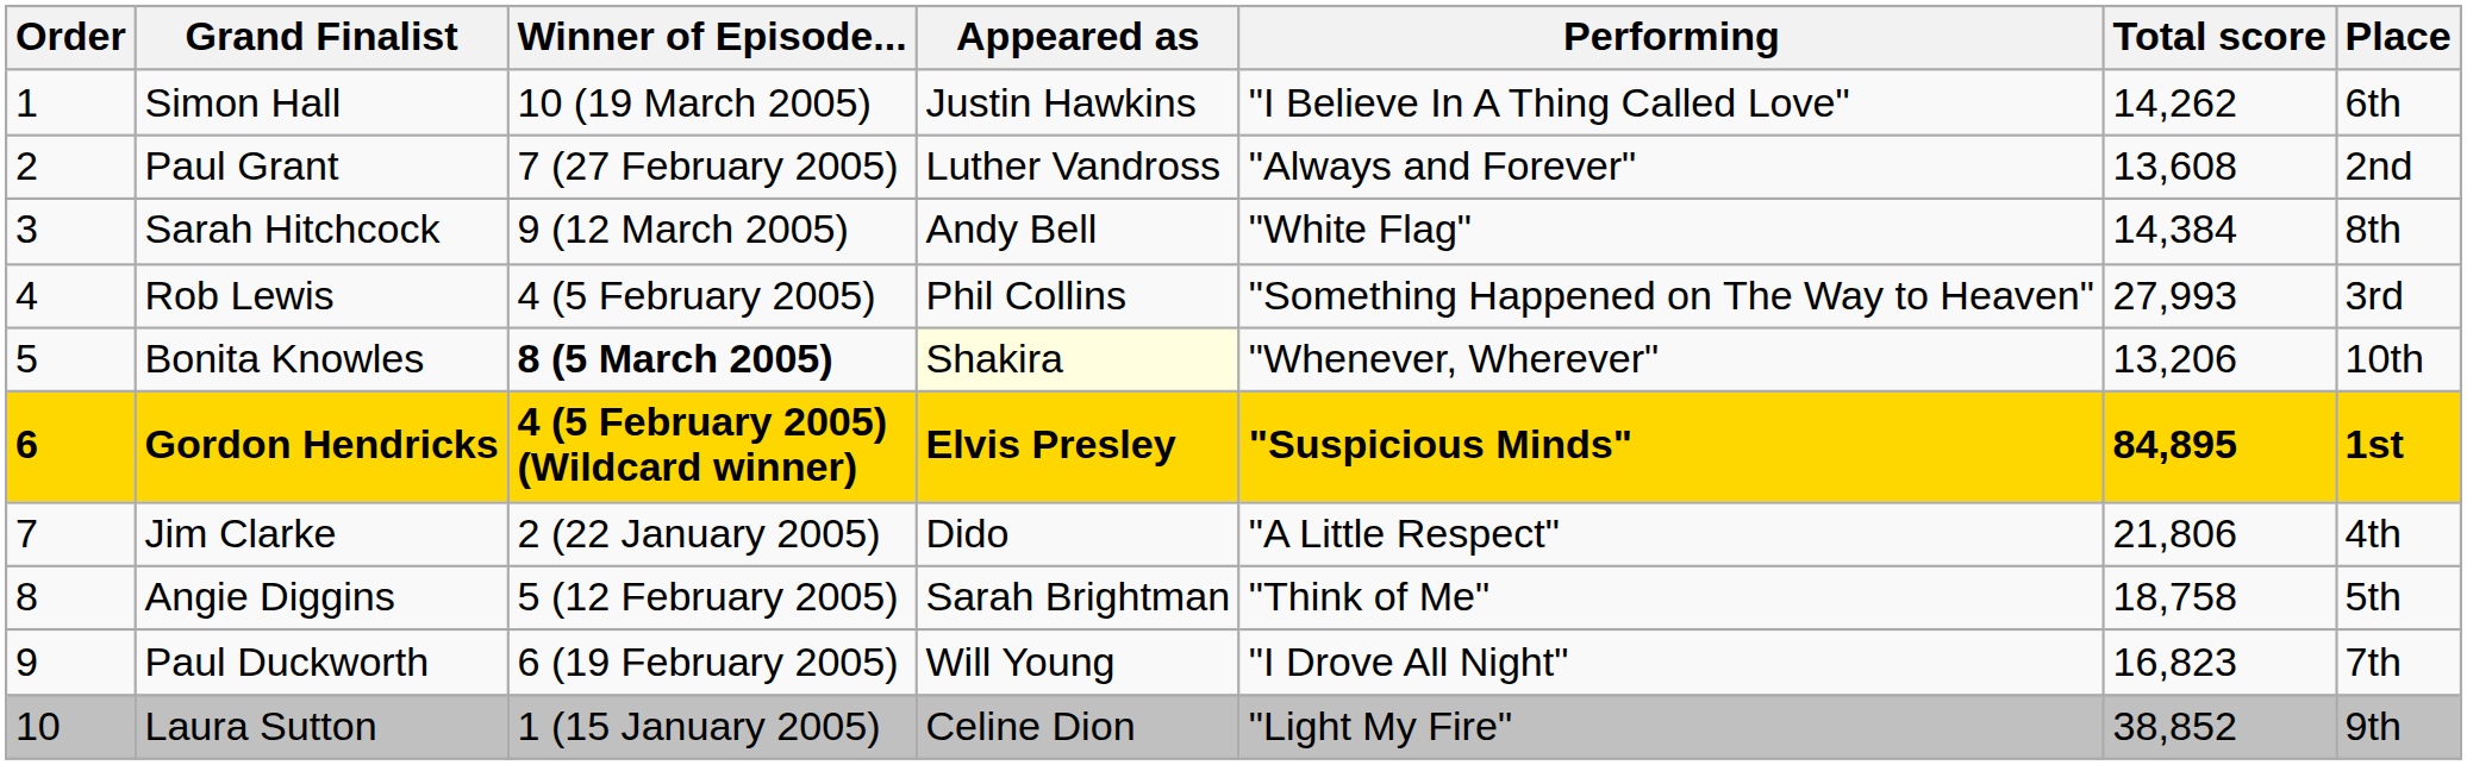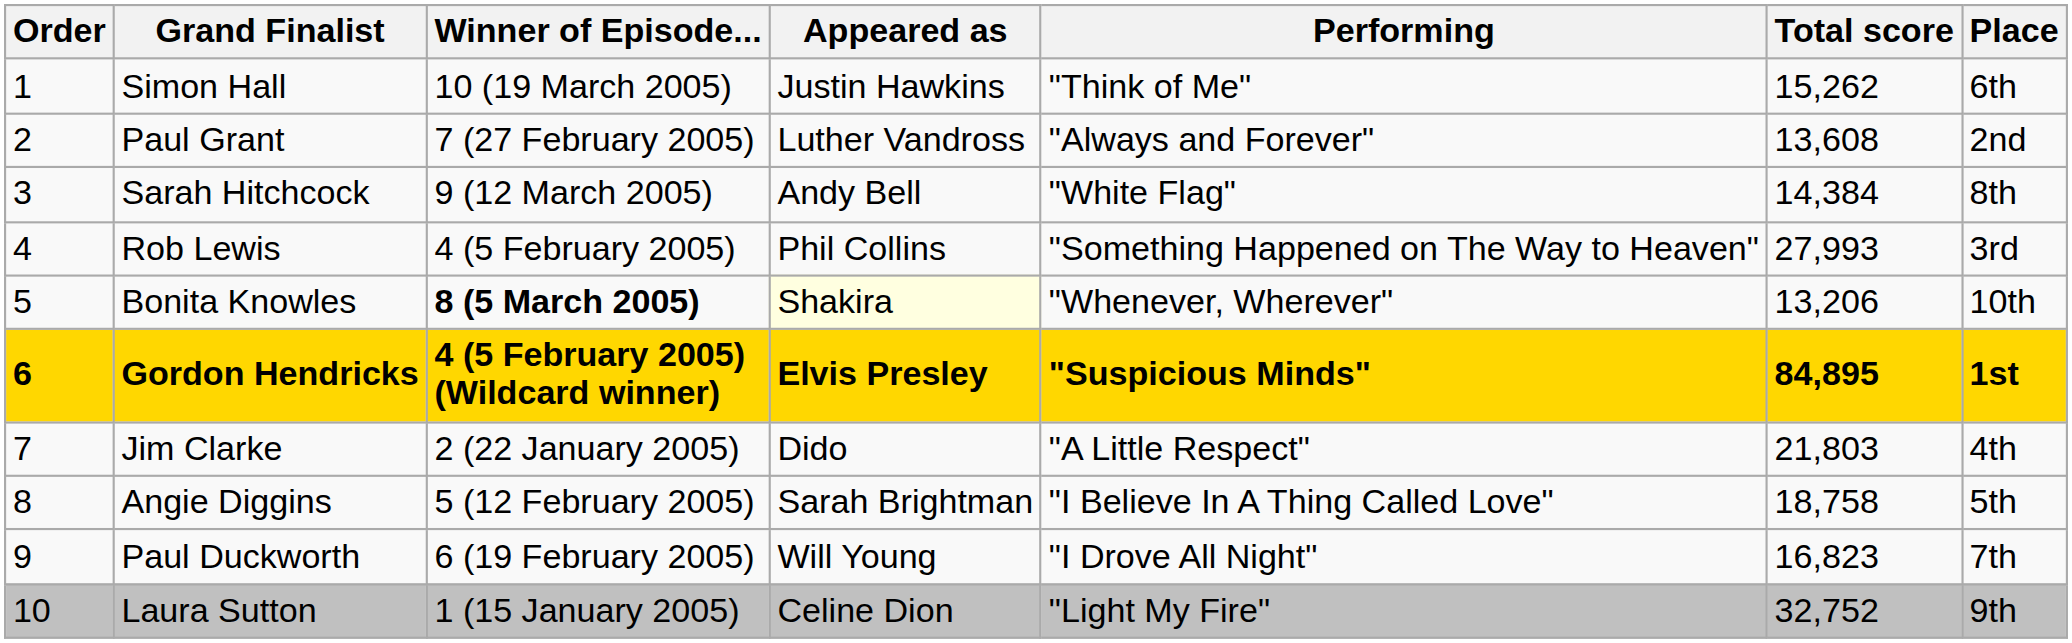 <table class="wikitable sortable">
 <tr>
 <th>Order</th>
 <th>Grand Finalist</th>
 <th>Winner of Episode...</th>
 <th>Appeared as</th>
 <th>Performing</th>
 <th>Total score</th>
 <th>Place</th>
 </tr>
 <tr>
 <td>1</td>
 <td>Simon Hall</td>
 <td>10 (19 March 2005)</td>
 <td>Justin Hawkins</td>
-<td>"I Believe In A Thing Called Love"</td>
-<td>14,262</td>
+<td>"Think of Me"</td>
+<td>15,262</td>
 <td>6th</td>
 </tr>
 <tr>
 <td>2</td>
 <td>Paul Grant</td>
 <td>7 (27 February 2005)</td>
 <td>Luther Vandross</td>
 <td>"Always and Forever"</td>
 <td>13,608</td>
 <td>2nd</td>
 </tr>
 <tr>
 <td>3</td>
 <td>Sarah Hitchcock</td>
 <td>9 (12 March 2005)</td>
 <td>Andy Bell</td>
 <td>"White Flag"</td>
 <td>14,384</td>
 <td>8th</td>
 </tr>
 <tr>
 <td>4</td>
 <td>Rob Lewis</td>
 <td>4 (5 February 2005)</td>
 <td>Phil Collins</td>
 <td>"Something Happened on The Way to Heaven"</td>
 <td>27,993</td>
 <td>3rd</td>
 </tr>
 <tr>
 <td>5</td>
 <td>Bonita Knowles</td>
 <td><strong>8 (5 March 2005)</strong></td>
 <td style="background: lightyellow;">Shakira</td>
 <td>"Whenever, Wherever"</td>
 <td>13,206</td>
 <td>10th</td>
 </tr>
 <tr style="background:gold;">
 <td><strong>6</strong></td>
 <td><strong>Gordon Hendricks</strong></td>
 <td><strong>4 (5 February 2005)<br>(Wildcard winner)</strong></td>
 <td><strong>Elvis Presley</strong></td>
 <td><strong>"Suspicious Minds"</strong></td>
 <td><strong>84,895</strong></td>
 <td><strong>1st</strong></td>
 </tr>
 <tr>
 <td>7</td>
 <td>Jim Clarke</td>
 <td>2 (22 January 2005)</td>
 <td>Dido</td>
 <td>"A Little Respect"</td>
-<td>21,806</td>
+<td>21,803</td>
 <td>4th</td>
 </tr>
 <tr>
 <td>8</td>
 <td>Angie Diggins</td>
 <td>5 (12 February 2005)</td>
 <td>Sarah Brightman</td>
-<td>"Think of Me"</td>
+<td>"I Believe In A Thing Called Love"</td>
 <td>18,758</td>
 <td>5th</td>
 </tr>
 <tr>
 <td>9</td>
 <td>Paul Duckworth</td>
 <td>6 (19 February 2005)</td>
 <td>Will Young</td>
 <td>"I Drove All Night"</td>
 <td>16,823</td>
 <td>7th</td>
 </tr>
 <tr style="background:silver;">
 <td>10</td>
 <td>Laura Sutton</td>
 <td>1 (15 January 2005)</td>
 <td>Celine Dion</td>
 <td>"Light My Fire"</td>
-<td>38,852</td>
+<td>32,752</td>
 <td>9th</td>
 </tr>
 </table>
